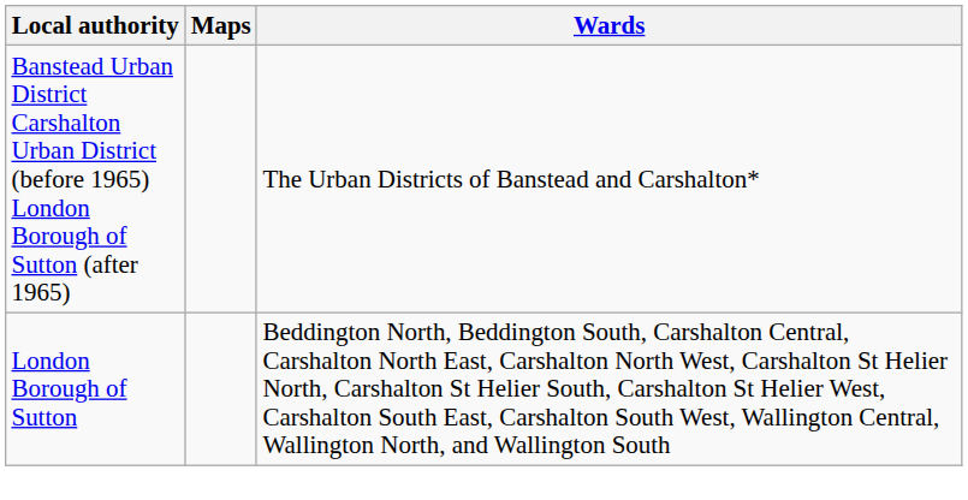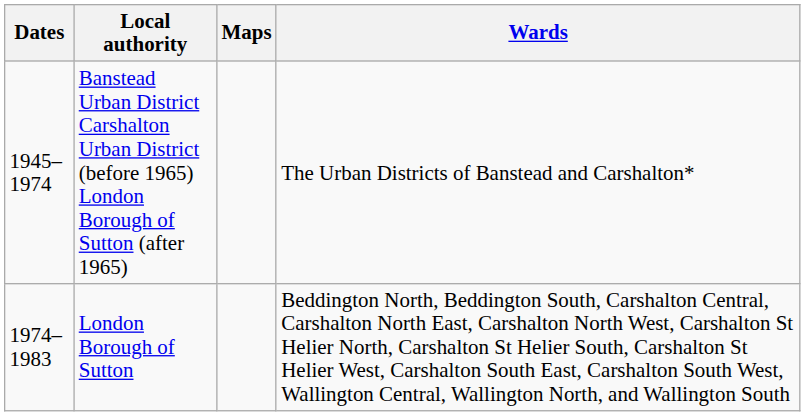 <table class=wikitable>
 <tr>
+<th>Dates</th>
 <th>Local authority</th>
 <th>Maps</th>
 <th><a href='#'>Wards</a></th>
 </tr>
 <tr>
+<td>1945–1974</td>
 <td><a href='#'>Banstead Urban District</a><br><a href='#'>Carshalton Urban District</a> (before 1965)<br><a href='#'>London Borough of Sutton</a> (after 1965)</td>
 <td></td>
 <td>The Urban Districts of Banstead and Carshalton*</td>
 </tr>
 <tr>
+<td>1974–1983</td>
 <td><a href='#'>London Borough of Sutton</a></td>
 <td></td>
 <td>Beddington North, Beddington South, Carshalton Central, Carshalton North East, Carshalton North West, Carshalton St Helier North, Carshalton St Helier South, Carshalton St Helier West, Carshalton South East, Carshalton South West, Wallington Central, Wallington North, and Wallington South</td>
 </tr>
 </table>
